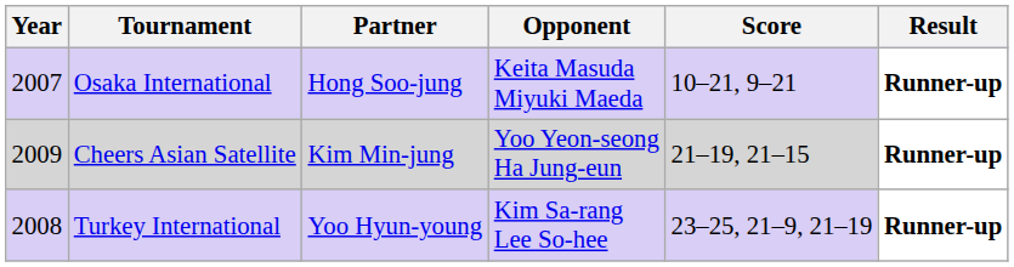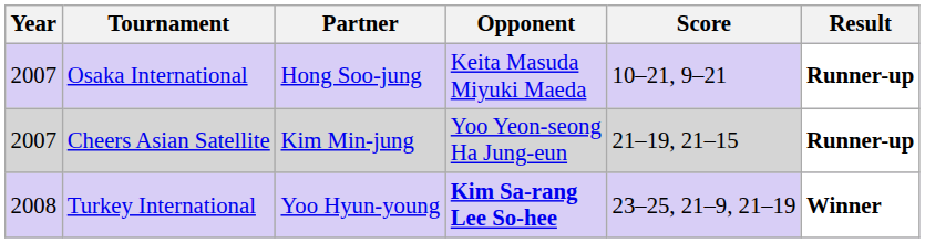 <table class="sortable wikitable" style="font-size: 90%;">
 <tr>
 <th>Year</th>
 <th>Tournament</th>
 <th>Partner</th>
 <th>Opponent</th>
 <th>Score</th>
 <th>Result</th>
 </tr>
 <tr style="background:#D8CEF6">
 <td align="center">2007</td>
 <td align="left"><a href='#'>Osaka International</a></td>
 <td align="left"> <a href='#'>Hong Soo-jung</a></td>
 <td align="left"> <a href='#'>Keita Masuda</a> <br>  <a href='#'>Miyuki Maeda</a></td>
 <td align="left">10–21, 9–21</td>
 <td style="text-align:left; background:white"> <strong>Runner-up</strong></td>
 </tr>
 <tr style="background:#D5D5D5">
-<td align="center">2009</td>
+<td align="center">2007</td>
 <td align="left"><a href='#'>Cheers Asian Satellite</a></td>
 <td align="left"> <a href='#'>Kim Min-jung</a></td>
 <td align="left"> <a href='#'>Yoo Yeon-seong</a> <br>  <a href='#'>Ha Jung-eun</a></td>
 <td align="left">21–19, 21–15</td>
 <td style="text-align:left; background:white"> <strong>Runner-up</strong></td>
 </tr>
 <tr style="background:#D8CEF6">
 <td align="center">2008</td>
 <td align="left"><a href='#'>Turkey International</a></td>
 <td align="left"> <a href='#'>Yoo Hyun-young</a></td>
-<td align="left"> <a href='#'>Kim Sa-rang</a> <br>  <a href='#'>Lee So-hee</a></td>
+<td align="left"><strong> <a href='#'>Kim Sa-rang</a> <br>  <a href='#'>Lee So-hee</a></strong></td>
 <td align="left">23–25, 21–9, 21–19</td>
-<td style="text-align:left; background:white"> <strong>Runner-up</strong></td>
+<td style="text-align:left; background:white"> <strong>Winner</strong></td>
 </tr>
 </table>
